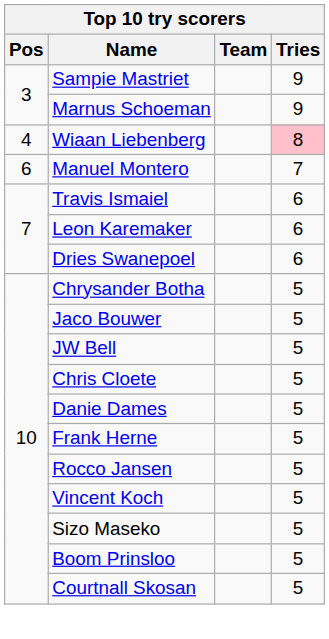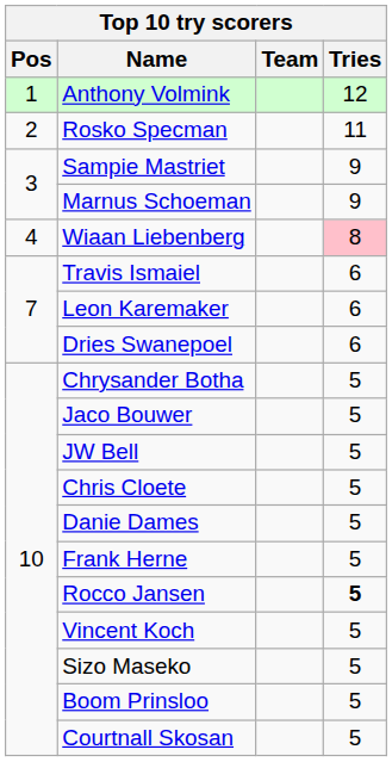 <table class="wikitable">
 <tr>
 <th colspan=4>Top 10 try scorers</th>
 </tr>
 <tr>
 <th>Pos</th>
 <th>Name</th>
 <th>Team</th>
 <th>Tries</th>
+</tr>
+<tr style="background:#d0ffd0;">
+<td style="text-align:center;">1</td>
+<td><a href='#'>Anthony Volmink</a></td>
+<td></td>
+<td align=center>12</td>
+</tr>
+<tr>
+<td style="text-align:center;">2</td>
+<td><a href='#'>Rosko Specman</a></td>
+<td></td>
+<td align=center>11</td>
 </tr>
 <tr>
 <td rowspan="2" style="text-align:center;">3</td>
 <td><a href='#'>Sampie Mastriet</a></td>
 <td></td>
 <td align=center>9</td>
 </tr>
 <tr>
 <td><a href='#'>Marnus Schoeman</a></td>
 <td></td>
 <td align=center>9</td>
 </tr>
 <tr>
 <td style="text-align:center;">4</td>
 <td><a href='#'>Wiaan Liebenberg</a></td>
 <td></td>
 <td align=center style="background: pink;">8</td>
-</tr>
-<tr>
-<td style="text-align:center;">6</td>
-<td><a href='#'>Manuel Montero</a></td>
-<td></td>
-<td align=center>7</td>
 </tr>
 <tr>
 <td rowspan="3" style="text-align:center;">7</td>
 <td><a href='#'>Travis Ismaiel</a></td>
 <td></td>
 <td align=center>6</td>
 </tr>
 <tr>
 <td><a href='#'>Leon Karemaker</a></td>
 <td></td>
 <td align=center>6</td>
 </tr>
 <tr>
 <td><a href='#'>Dries Swanepoel</a></td>
 <td></td>
 <td align=center>6</td>
 </tr>
 <tr>
 <td rowspan="11" style="text-align:center;">10</td>
 <td><a href='#'>Chrysander Botha</a></td>
 <td></td>
 <td align=center>5</td>
 </tr>
 <tr>
 <td><a href='#'>Jaco Bouwer</a></td>
 <td></td>
 <td align=center>5</td>
 </tr>
 <tr>
 <td><a href='#'>JW Bell</a></td>
 <td></td>
 <td align=center>5</td>
 </tr>
 <tr>
 <td><a href='#'>Chris Cloete</a></td>
 <td></td>
 <td align=center>5</td>
 </tr>
 <tr>
 <td><a href='#'>Danie Dames</a></td>
 <td></td>
 <td align=center>5</td>
 </tr>
 <tr>
 <td><a href='#'>Frank Herne</a></td>
 <td></td>
 <td align=center>5</td>
 </tr>
 <tr>
 <td><a href='#'>Rocco Jansen</a></td>
 <td></td>
-<td align=center>5</td>
+<td align=center><strong>5</strong></td>
 </tr>
 <tr>
 <td><a href='#'>Vincent Koch</a></td>
 <td></td>
 <td align=center>5</td>
 </tr>
 <tr>
 <td>Sizo Maseko</td>
 <td></td>
 <td align=center>5</td>
 </tr>
 <tr>
 <td><a href='#'>Boom Prinsloo</a></td>
 <td></td>
 <td align=center>5</td>
 </tr>
 <tr>
 <td><a href='#'>Courtnall Skosan</a></td>
 <td></td>
 <td align=center>5</td>
 </tr>
 </table>
